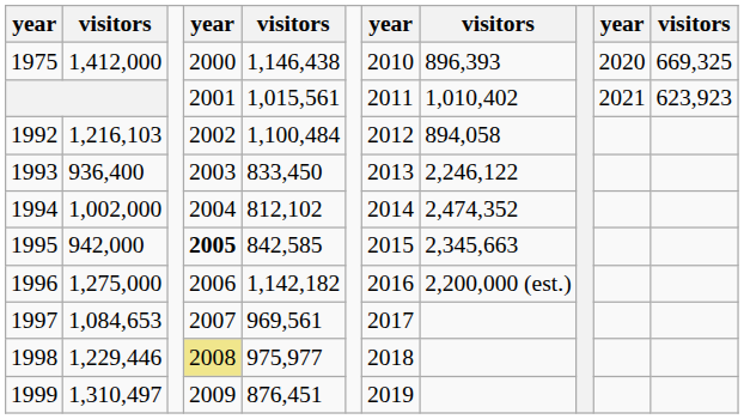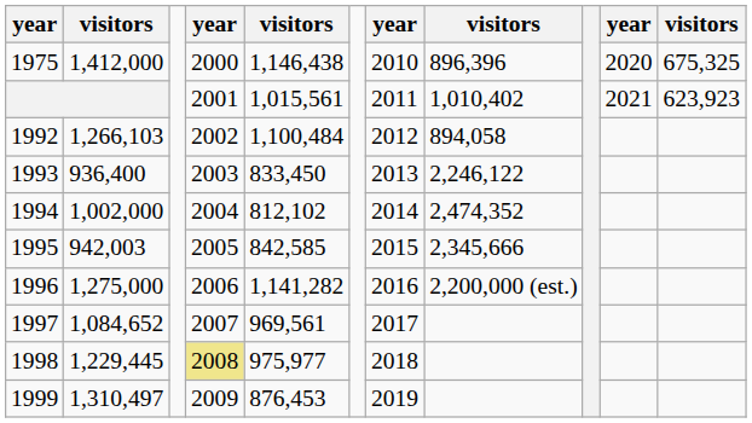 <table - class="wikitable">
 <tr>
 <th>year</th>
 <th>visitors</th>
 <th rowspan="11"  style="background:transparent"> </th>
 <th>year</th>
 <th>visitors</th>
 <th rowspan="11"  style="background:transparent"> </th>
 <th>year</th>
 <th>visitors</th>
 <th rowspan="11"> </th>
 <th>year</th>
 <th>visitors</th>
 </tr>
 <tr>
 <td>1975</td>
 <td>1,412,000</td>
 <td>2000</td>
 <td>1,146,438</td>
 <td>2010</td>
-<td>896,393</td>
+<td>896,396</td>
 <td>2020</td>
-<td>669,325</td>
+<td>675,325</td>
 </tr>
 <tr>
 <th colspan="2"></th>
 <td>2001</td>
 <td>1,015,561</td>
 <td>2011</td>
 <td>1,010,402</td>
 <td>2021</td>
 <td>623,923</td>
 </tr>
 <tr>
 <td>1992</td>
-<td>1,216,103</td>
+<td>1,266,103</td>
 <td>2002</td>
 <td>1,100,484</td>
 <td>2012</td>
 <td>894,058</td>
 <td></td>
 <td></td>
 </tr>
 <tr>
 <td>1993</td>
 <td>936,400</td>
 <td>2003</td>
 <td>833,450</td>
 <td>2013</td>
 <td>2,246,122</td>
 <td></td>
 <td></td>
 </tr>
 <tr>
 <td>1994</td>
 <td>1,002,000</td>
 <td>2004</td>
 <td>812,102</td>
 <td>2014</td>
 <td>2,474,352</td>
 <td></td>
 <td></td>
 </tr>
 <tr>
 <td>1995</td>
-<td>942,000</td>
-<td><strong>2005</strong></td>
+<td>942,003</td>
+<td>2005</td>
 <td>842,585</td>
 <td>2015</td>
-<td>2,345,663</td>
+<td>2,345,666</td>
 <td></td>
 <td></td>
 </tr>
 <tr>
 <td>1996</td>
 <td>1,275,000</td>
 <td>2006</td>
-<td>1,142,182</td>
+<td>1,141,282</td>
 <td>2016</td>
 <td>2,200,000 (est.)</td>
 <td></td>
 <td></td>
 </tr>
 <tr>
 <td>1997</td>
-<td>1,084,653</td>
+<td>1,084,652</td>
 <td>2007</td>
 <td>969,561</td>
 <td>2017</td>
 <td></td>
 <td></td>
 <td></td>
 </tr>
 <tr>
 <td>1998</td>
-<td>1,229,446</td>
+<td>1,229,445</td>
 <td style="background: khaki;">2008</td>
 <td>975,977</td>
 <td>2018</td>
 <td></td>
 <td></td>
 <td></td>
 </tr>
 <tr>
 <td>1999</td>
 <td>1,310,497</td>
 <td>2009</td>
-<td>876,451</td>
+<td>876,453</td>
 <td>2019</td>
 <td></td>
 <td></td>
 <td></td>
 </tr>
 </table>
